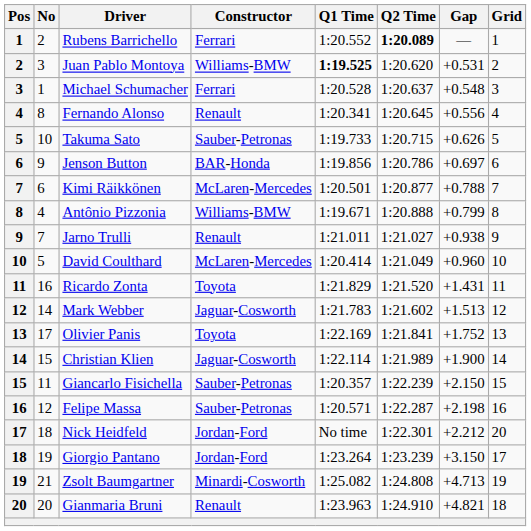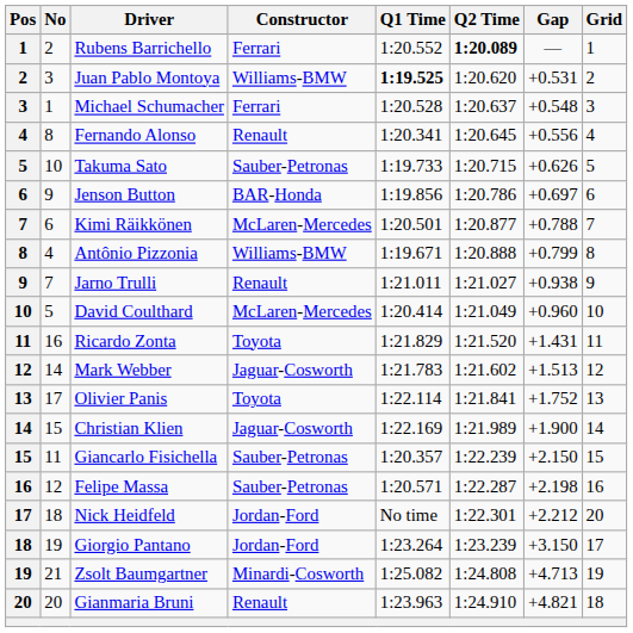 <table class="wikitable sortable" style="font-size: 85%;">
 <tr>
 <th>Pos</th>
 <th>No</th>
 <th>Driver</th>
 <th>Constructor</th>
 <th>Q1 Time</th>
 <th>Q2 Time</th>
 <th>Gap</th>
 <th>Grid</th>
 </tr>
 <tr>
 <th>1</th>
 <td>2</td>
 <td> <a href='#'>Rubens Barrichello</a></td>
 <td><a href='#'>Ferrari</a></td>
 <td>1:20.552</td>
 <td><strong>1:20.089</strong></td>
 <td align="center">—</td>
 <td>1</td>
 </tr>
 <tr>
 <th>2</th>
 <td>3</td>
 <td> <a href='#'>Juan Pablo Montoya</a></td>
 <td><a href='#'>Williams</a>-<a href='#'>BMW</a></td>
 <td><strong>1:19.525</strong></td>
 <td>1:20.620</td>
 <td>+0.531</td>
 <td>2</td>
 </tr>
 <tr>
 <th>3</th>
 <td>1</td>
 <td> <a href='#'>Michael Schumacher</a></td>
 <td><a href='#'>Ferrari</a></td>
 <td>1:20.528</td>
 <td>1:20.637</td>
 <td>+0.548</td>
 <td>3</td>
 </tr>
 <tr>
 <th>4</th>
 <td>8</td>
 <td> <a href='#'>Fernando Alonso</a></td>
 <td><a href='#'>Renault</a></td>
 <td>1:20.341</td>
 <td>1:20.645</td>
 <td>+0.556</td>
 <td>4</td>
 </tr>
 <tr>
 <th>5</th>
 <td>10</td>
 <td> <a href='#'>Takuma Sato</a></td>
 <td><a href='#'>Sauber</a>-<a href='#'>Petronas</a></td>
 <td>1:19.733</td>
 <td>1:20.715</td>
 <td>+0.626</td>
 <td>5</td>
 </tr>
 <tr>
 <th>6</th>
 <td>9</td>
 <td> <a href='#'>Jenson Button</a></td>
 <td><a href='#'>BAR</a>-<a href='#'>Honda</a></td>
 <td>1:19.856</td>
 <td>1:20.786</td>
 <td>+0.697</td>
 <td>6</td>
 </tr>
 <tr>
 <th>7</th>
 <td>6</td>
 <td> <a href='#'>Kimi Räikkönen</a></td>
 <td><a href='#'>McLaren</a>-<a href='#'>Mercedes</a></td>
 <td>1:20.501</td>
 <td>1:20.877</td>
 <td>+0.788</td>
 <td>7</td>
 </tr>
 <tr>
 <th>8</th>
 <td>4</td>
 <td> <a href='#'>Antônio Pizzonia</a></td>
 <td><a href='#'>Williams</a>-<a href='#'>BMW</a></td>
 <td>1:19.671</td>
 <td>1:20.888</td>
 <td>+0.799</td>
 <td>8</td>
 </tr>
 <tr>
 <th>9</th>
 <td>7</td>
 <td> <a href='#'>Jarno Trulli</a></td>
 <td><a href='#'>Renault</a></td>
 <td>1:21.011</td>
 <td>1:21.027</td>
 <td>+0.938</td>
 <td>9</td>
 </tr>
 <tr>
 <th>10</th>
 <td>5</td>
 <td> <a href='#'>David Coulthard</a></td>
 <td><a href='#'>McLaren</a>-<a href='#'>Mercedes</a></td>
 <td>1:20.414</td>
 <td>1:21.049</td>
 <td>+0.960</td>
 <td>10</td>
 </tr>
 <tr>
 <th>11</th>
 <td>16</td>
 <td> <a href='#'>Ricardo Zonta</a></td>
 <td><a href='#'>Toyota</a></td>
 <td>1:21.829</td>
 <td>1:21.520</td>
 <td>+1.431</td>
 <td>11</td>
 </tr>
 <tr>
 <th>12</th>
 <td>14</td>
 <td> <a href='#'>Mark Webber</a></td>
 <td><a href='#'>Jaguar</a>-<a href='#'>Cosworth</a></td>
 <td>1:21.783</td>
 <td>1:21.602</td>
 <td>+1.513</td>
 <td>12</td>
 </tr>
 <tr>
 <th>13</th>
 <td>17</td>
 <td> <a href='#'>Olivier Panis</a></td>
 <td><a href='#'>Toyota</a></td>
-<td>1:22.169</td>
+<td>1:22.114</td>
 <td>1:21.841</td>
 <td>+1.752</td>
 <td>13</td>
 </tr>
 <tr>
 <th>14</th>
 <td>15</td>
 <td> <a href='#'>Christian Klien</a></td>
 <td><a href='#'>Jaguar</a>-<a href='#'>Cosworth</a></td>
-<td>1:22.114</td>
+<td>1:22.169</td>
 <td>1:21.989</td>
 <td>+1.900</td>
 <td>14</td>
 </tr>
 <tr>
 <th>15</th>
 <td>11</td>
 <td> <a href='#'>Giancarlo Fisichella</a></td>
 <td><a href='#'>Sauber</a>-<a href='#'>Petronas</a></td>
 <td>1:20.357</td>
 <td>1:22.239</td>
 <td>+2.150</td>
 <td>15</td>
 </tr>
 <tr>
 <th>16</th>
 <td>12</td>
 <td> <a href='#'>Felipe Massa</a></td>
 <td><a href='#'>Sauber</a>-<a href='#'>Petronas</a></td>
 <td>1:20.571</td>
 <td>1:22.287</td>
 <td>+2.198</td>
 <td>16</td>
 </tr>
 <tr>
 <th>17</th>
 <td>18</td>
 <td> <a href='#'>Nick Heidfeld</a></td>
 <td><a href='#'>Jordan</a>-<a href='#'>Ford</a></td>
 <td>No time</td>
 <td>1:22.301</td>
 <td>+2.212</td>
 <td>20</td>
 </tr>
 <tr>
 <th>18</th>
 <td>19</td>
 <td> <a href='#'>Giorgio Pantano</a></td>
 <td><a href='#'>Jordan</a>-<a href='#'>Ford</a></td>
 <td>1:23.264</td>
 <td>1:23.239</td>
 <td>+3.150</td>
 <td>17</td>
 </tr>
 <tr>
 <th>19</th>
 <td>21</td>
 <td> <a href='#'>Zsolt Baumgartner</a></td>
 <td><a href='#'>Minardi</a>-<a href='#'>Cosworth</a></td>
 <td>1:25.082</td>
 <td>1:24.808</td>
 <td>+4.713</td>
 <td>19</td>
 </tr>
 <tr>
 <th>20</th>
 <td>20</td>
 <td> <a href='#'>Gianmaria Bruni</a></td>
 <td><a href='#'>Renault</a></td>
 <td>1:23.963</td>
 <td>1:24.910</td>
 <td>+4.821</td>
 <td>18</td>
 </tr>
 <tr>
 <th colspan="8"></th>
 </tr>
 </table>
